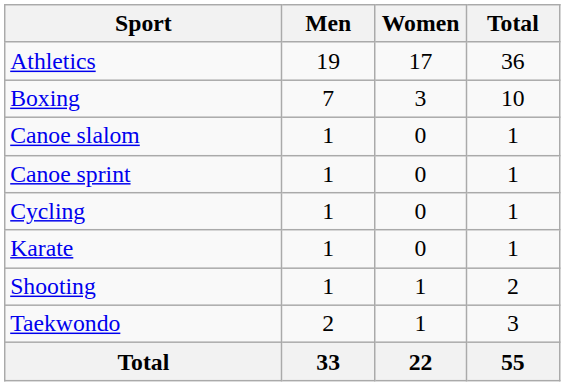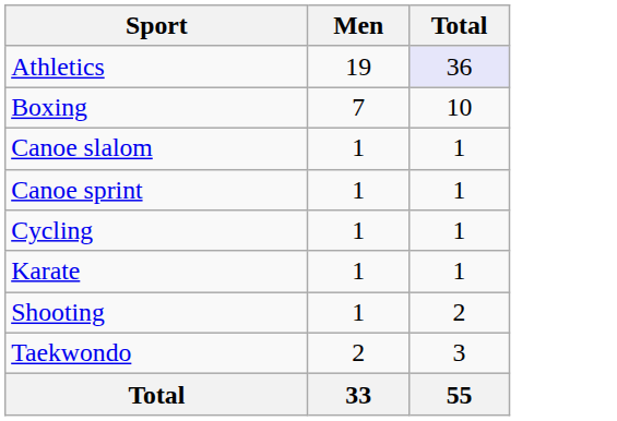 <table class="wikitable sortable" style="text-align:center;">
 <tr>
 <th width=180>Sport</th>
 <th width=55 data-sort-type=number>Men</th>
-<th width=55 data-sort-type=number>Women</th>
 <th width=55>Total</th>
 </tr>
 <tr>
 <td align=left><a href='#'>Athletics</a></td>
 <td>19</td>
-<td>17</td>
-<td>36</td>
+<td style="background: lavender;">36</td>
 </tr>
 <tr>
 <td align=left><a href='#'>Boxing</a></td>
 <td>7</td>
-<td>3</td>
 <td>10</td>
 </tr>
 <tr>
 <td align=left><a href='#'>Canoe slalom</a></td>
 <td>1</td>
-<td>0</td>
 <td>1</td>
 </tr>
 <tr>
 <td align=left><a href='#'>Canoe sprint</a></td>
 <td>1</td>
-<td>0</td>
 <td>1</td>
 </tr>
 <tr>
 <td align=left><a href='#'>Cycling</a></td>
 <td>1</td>
-<td>0</td>
 <td>1</td>
 </tr>
 <tr>
 <td align=left><a href='#'>Karate</a></td>
 <td>1</td>
-<td>0</td>
 <td>1</td>
 </tr>
 <tr>
 <td align=left><a href='#'>Shooting</a></td>
-<td>1</td>
 <td>1</td>
 <td>2</td>
 </tr>
 <tr>
 <td align=left><a href='#'>Taekwondo</a></td>
 <td>2</td>
-<td>1</td>
 <td>3</td>
 </tr>
 <tr>
 <th>Total</th>
 <th>33</th>
-<th>22</th>
 <th>55</th>
 </tr>
 </table>
